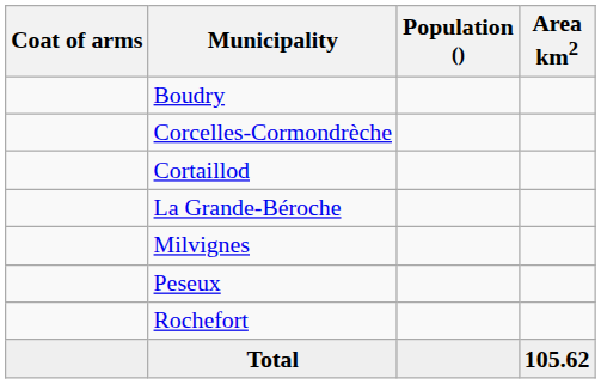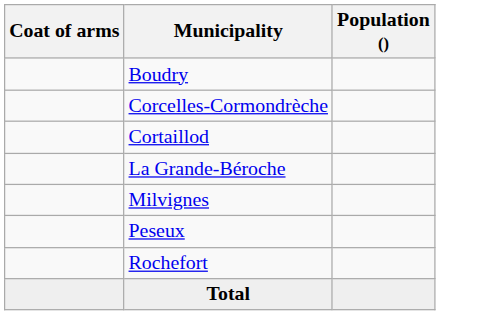 <table class="wikitable">
 <tr>
 <th>Coat of arms</th>
 <th>Municipality</th>
 <th>Population<br><small>()</small></th>
-<th>Area <br>km<sup>2</sup></th>
 </tr>
 <tr>
 <td></td>
 <td><a href='#'>Boudry</a></td>
-<td align="center"></td>
 <td align="center"></td>
 </tr>
 <tr>
 <td></td>
 <td><a href='#'>Corcelles-Cormondrèche</a></td>
 <td align="center"></td>
-<td align="center"></td>
 </tr>
 <tr>
 <td></td>
 <td><a href='#'>Cortaillod</a></td>
-<td align="center"></td>
 <td align="center"></td>
 </tr>
 <tr>
 <td></td>
 <td><a href='#'>La Grande-Béroche</a></td>
 <td align="center"></td>
-<td align="center"></td>
 </tr>
 <tr>
 <td></td>
 <td><a href='#'>Milvignes</a></td>
-<td align="center"></td>
 <td align="center"></td>
 </tr>
 <tr>
 <td></td>
 <td><a href='#'>Peseux</a></td>
 <td align="center"></td>
-<td align="center"></td>
 </tr>
 <tr>
 <td></td>
 <td><a href='#'>Rochefort</a></td>
-<td align="center"></td>
 <td align="center"></td>
 </tr>
 <tr>
 <td bgcolor="#EFEFEF"></td>
 <td bgcolor="#EFEFEF" align="center"><strong>Total</strong></td>
 <td bgcolor="#EFEFEF" align="center"></td>
-<td bgcolor="#EFEFEF" align="center"><strong>105.62</strong></td>
 </tr>
 </table>
